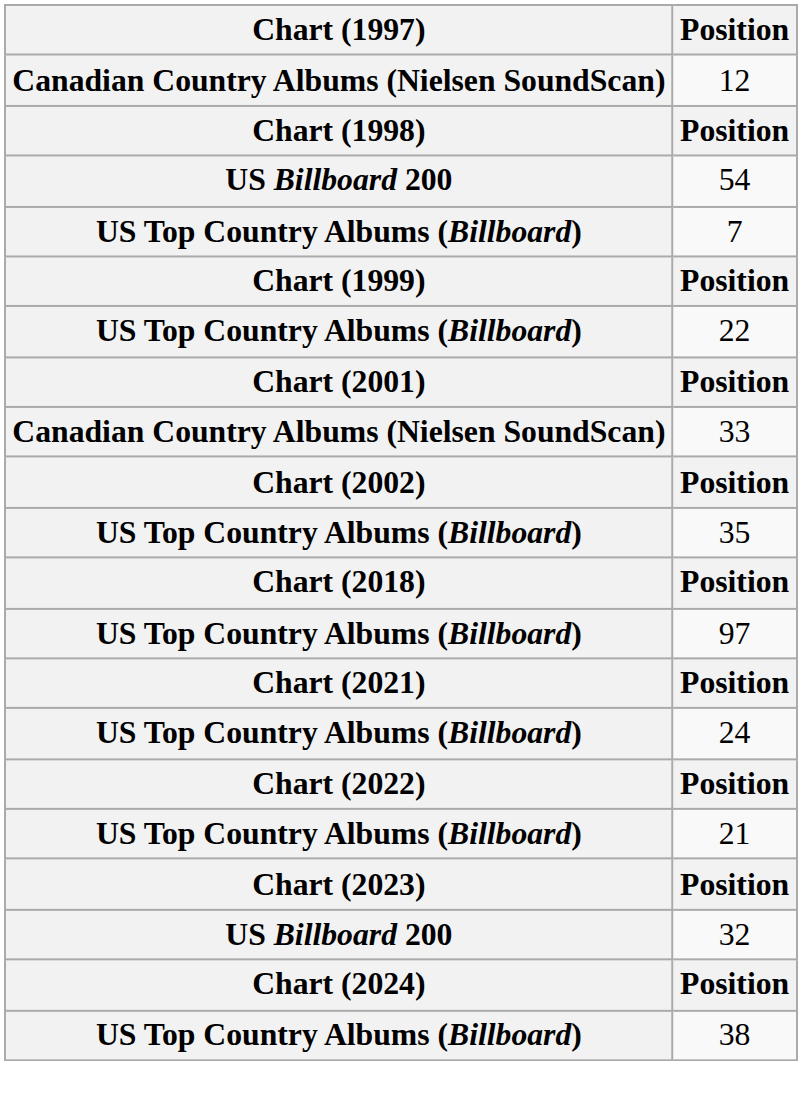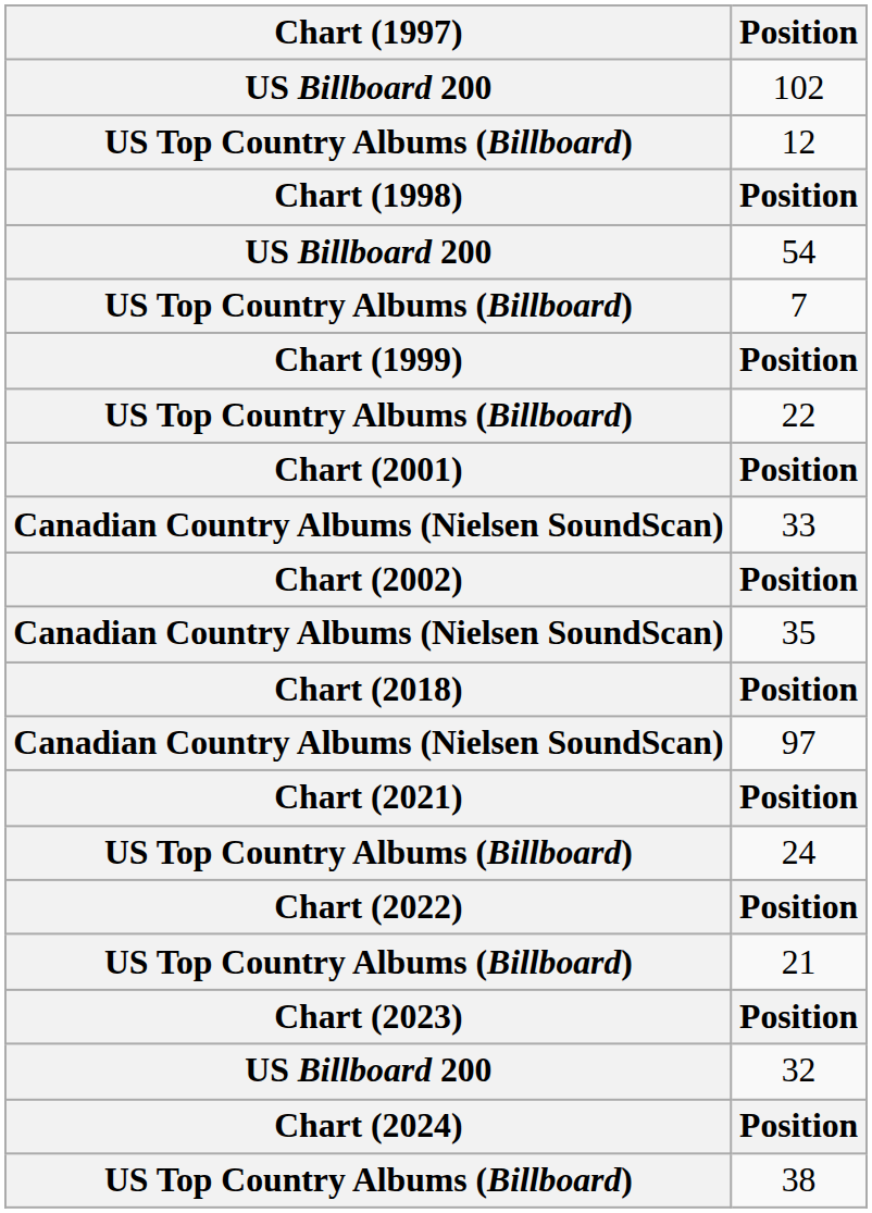 <table class="wikitable plainrowheaders" style="text-align:center">
 <tr>
 <th scope="col">Chart (1997)</th>
 <th scope="col">Position</th>
 </tr>
 <tr>
-<th scope="row">Canadian Country Albums (Nielsen SoundScan)</th>
+<th scope="row">US <em>Billboard</em> 200</th>
+<td>102</td>
+</tr>
+<tr>
+<th scope="row">US Top Country Albums (<em>Billboard</em>)</th>
 <td>12</td>
 </tr>
 <tr>
 <th scope="col">Chart (1998)</th>
 <th scope="col">Position</th>
 </tr>
 <tr>
 <th scope="row">US <em>Billboard</em> 200</th>
 <td>54</td>
 </tr>
 <tr>
 <th scope="row">US Top Country Albums (<em>Billboard</em>)</th>
 <td>7</td>
 </tr>
 <tr>
 <th scope="col">Chart (1999)</th>
 <th scope="col">Position</th>
 </tr>
 <tr>
 <th scope="row">US Top Country Albums (<em>Billboard</em>)</th>
 <td>22</td>
 </tr>
 <tr>
 <th scope="col">Chart (2001)</th>
 <th scope="col">Position</th>
 </tr>
 <tr>
 <th scope="row">Canadian Country Albums (Nielsen SoundScan)</th>
 <td>33</td>
 </tr>
 <tr>
 <th scope="col">Chart (2002)</th>
 <th scope="col">Position</th>
 </tr>
 <tr>
-<th scope="row">US Top Country Albums (<em>Billboard</em>)</th>
+<th scope="row">Canadian Country Albums (Nielsen SoundScan)</th>
 <td>35</td>
 </tr>
 <tr>
 <th scope="col">Chart (2018)</th>
 <th scope="col">Position</th>
 </tr>
 <tr>
-<th scope="row">US Top Country Albums (<em>Billboard</em>)</th>
+<th scope="row">Canadian Country Albums (Nielsen SoundScan)</th>
 <td>97</td>
 </tr>
 <tr>
 <th scope="col">Chart (2021)</th>
 <th scope="col">Position</th>
 </tr>
 <tr>
 <th scope="row">US Top Country Albums (<em>Billboard</em>)</th>
 <td>24</td>
 </tr>
 <tr>
 <th scope="col">Chart (2022)</th>
 <th scope="col">Position</th>
 </tr>
 <tr>
 <th scope="row">US Top Country Albums (<em>Billboard</em>)</th>
 <td>21</td>
 </tr>
 <tr>
 <th scope="col">Chart (2023)</th>
 <th scope="col">Position</th>
 </tr>
 <tr>
 <th scope="row">US <em>Billboard</em> 200</th>
 <td>32</td>
 </tr>
 <tr>
 <th scope="col">Chart (2024)</th>
 <th scope="col">Position</th>
 </tr>
 <tr>
 <th scope="row">US Top Country Albums (<em>Billboard</em>)</th>
 <td>38</td>
 </tr>
 </table>
